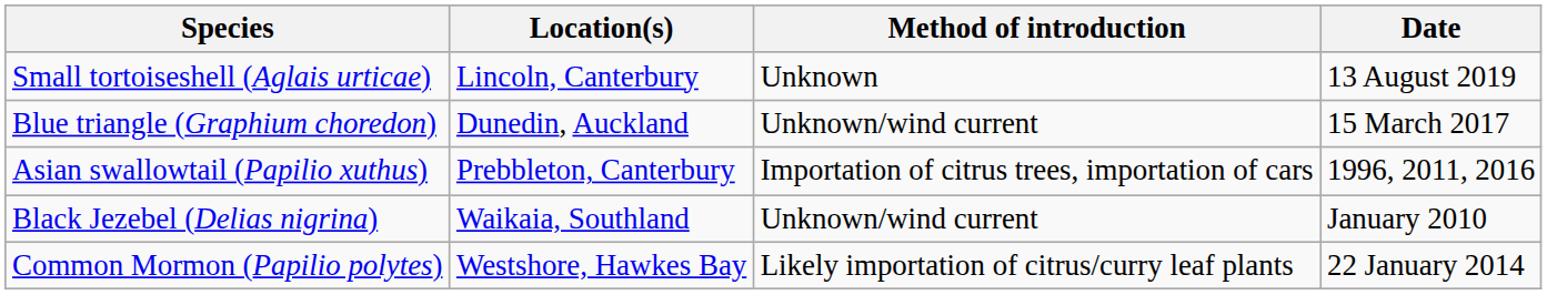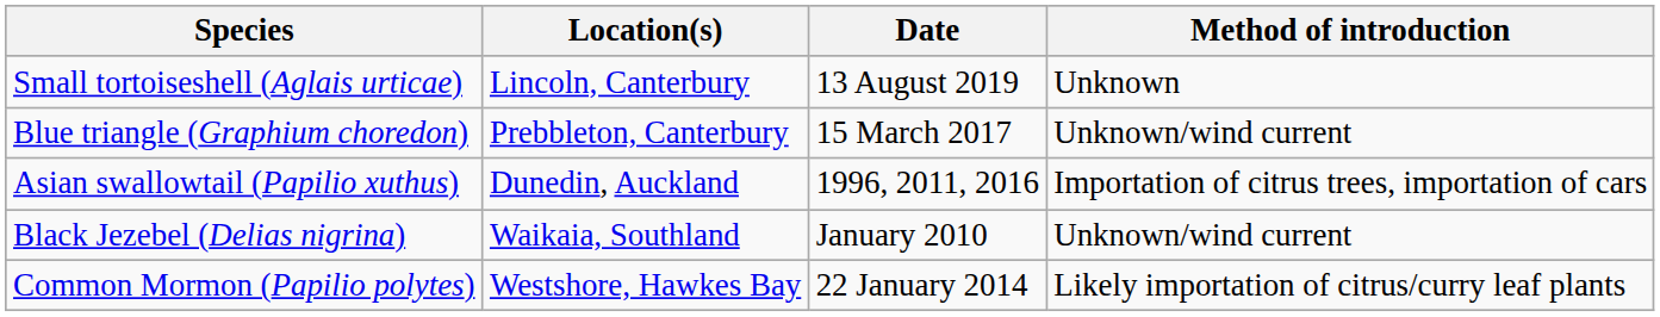 <table class="wikitable">
 <tr>
 <th>Species</th>
 <th>Location(s)</th>
+<th>Date</th>
 <th>Method of introduction</th>
-<th>Date</th>
 </tr>
 <tr>
 <td><a href='#'>Small tortoiseshell (<em>Aglais urticae</em>)</a></td>
 <td><a href='#'>Lincoln, Canterbury</a></td>
+<td>13 August 2019</td>
 <td>Unknown</td>
-<td>13 August 2019</td>
 </tr>
 <tr>
 <td><a href='#'>Blue triangle (<em>Graphium choredon</em>)</a></td>
-<td><a href='#'>Dunedin</a>, <a href='#'>Auckland</a></td>
+<td><a href='#'>Prebbleton, Canterbury</a></td>
+<td>15 March 2017</td>
 <td>Unknown/wind current</td>
-<td>15 March 2017</td>
 </tr>
 <tr>
 <td><a href='#'>Asian swallowtail (<em>Papilio xuthus</em>)</a></td>
-<td><a href='#'>Prebbleton, Canterbury</a></td>
+<td><a href='#'>Dunedin</a>, <a href='#'>Auckland</a></td>
+<td>1996, 2011, 2016</td>
 <td>Importation of citrus trees, importation of cars</td>
-<td>1996, 2011, 2016</td>
 </tr>
 <tr>
 <td><a href='#'>Black Jezebel (<em>Delias nigrina</em>)</a></td>
 <td><a href='#'>Waikaia, Southland</a></td>
+<td>January 2010</td>
 <td>Unknown/wind current</td>
-<td>January 2010</td>
 </tr>
 <tr>
 <td><a href='#'>Common Mormon (<em>Papilio polytes</em>)</a></td>
 <td><a href='#'>Westshore, Hawkes Bay</a></td>
+<td>22 January 2014</td>
 <td>Likely importation of citrus/curry leaf plants</td>
-<td>22 January 2014</td>
 </tr>
 </table>
